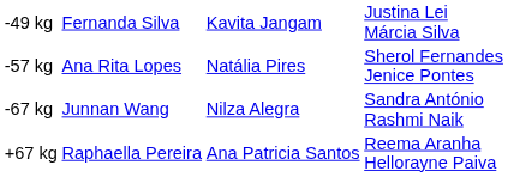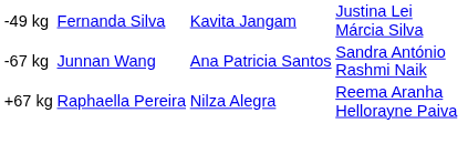 <table>
 <tr>
 <td>-49 kg</td>
 <td> <a href='#'>Fernanda Silva</a></td>
 <td> <a href='#'>Kavita Jangam</a></td>
 <td> <a href='#'>Justina Lei</a><br> <a href='#'>Márcia Silva</a></td>
 </tr>
 <tr>
-<td>-57 kg</td>
-<td> <a href='#'>Ana Rita Lopes</a></td>
-<td> <a href='#'>Natália Pires</a></td>
-<td> <a href='#'>Sherol Fernandes</a><br> <a href='#'>Jenice Pontes</a></td>
-</tr>
-<tr>
 <td>-67 kg</td>
 <td> <a href='#'>Junnan Wang</a></td>
-<td> <a href='#'>Nilza Alegra</a></td>
+<td> <a href='#'>Ana Patricia Santos</a></td>
 <td> <a href='#'>Sandra António</a><br> <a href='#'>Rashmi Naik</a></td>
 </tr>
 <tr>
 <td>+67 kg</td>
 <td> <a href='#'>Raphaella Pereira</a></td>
-<td> <a href='#'>Ana Patricia Santos</a></td>
+<td> <a href='#'>Nilza Alegra</a></td>
 <td> <a href='#'>Reema Aranha</a><br> <a href='#'>Hellorayne Paiva</a></td>
 </tr>
 </table>
